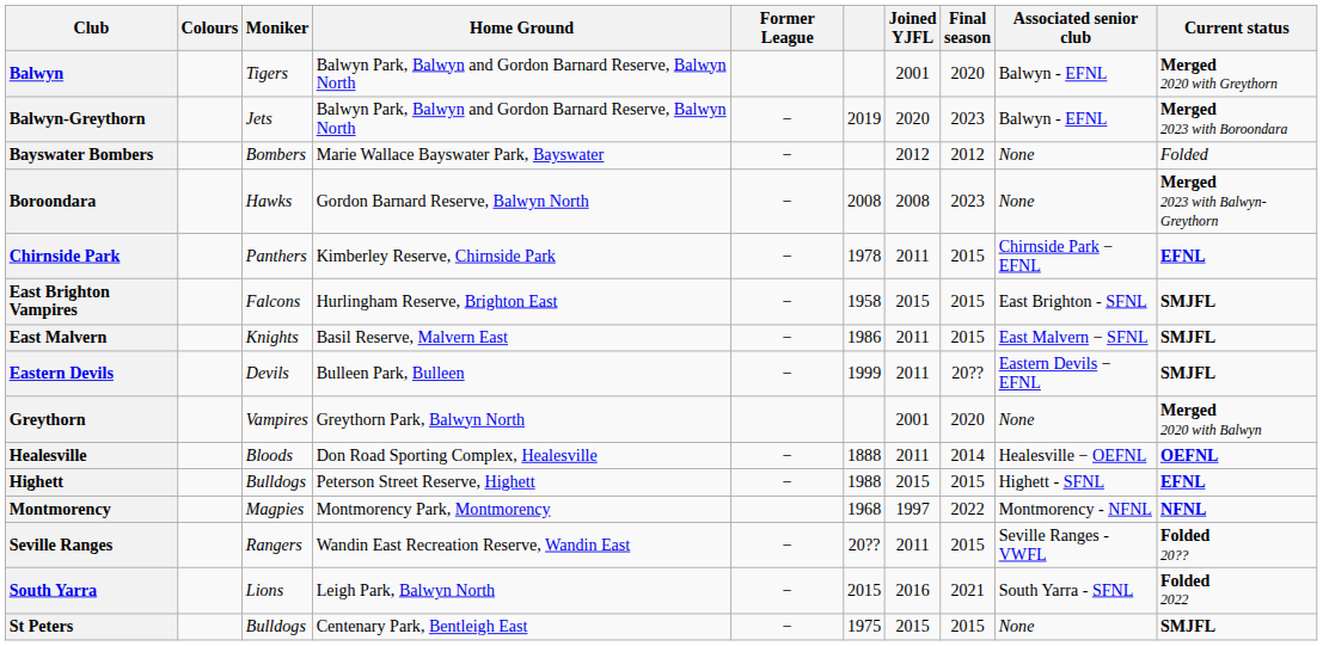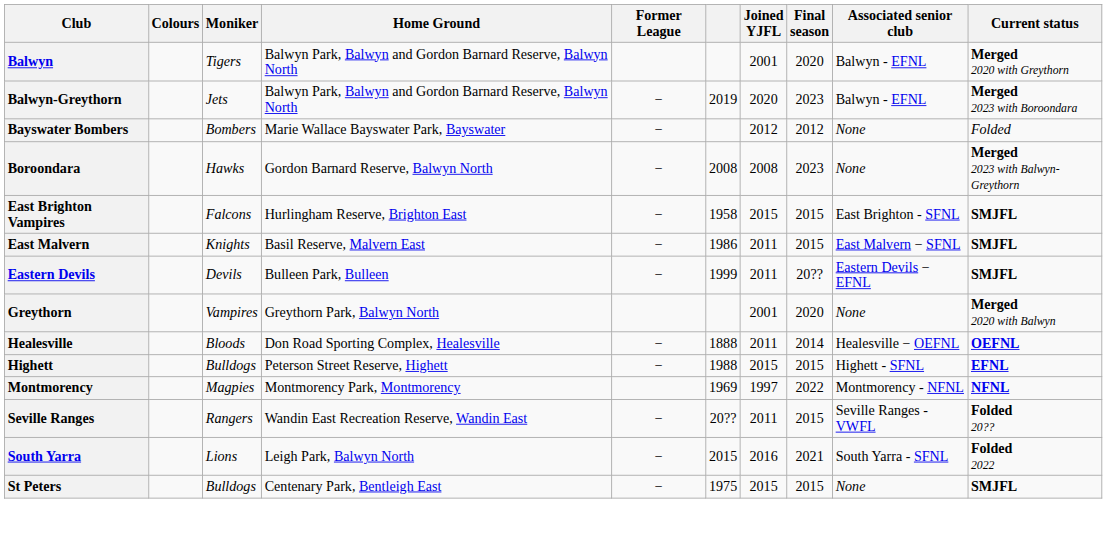 <table class="wikitable sortable">
 <tr>
 <th>Club</th>
 <th class="unsortable">Colours</th>
 <th>Moniker</th>
 <th>Home Ground</th>
 <th>Former League</th>
 <th></th>
 <th>Joined <br> YJFL</th>
 <th>Final <br> season</th>
 <th>Associated senior club</th>
 <th>Current status</th>
 </tr>
 <tr>
 <th style="text-align:left;"><a href='#'>Balwyn</a></th>
 <td></td>
 <td><em>Tigers</em></td>
 <td>Balwyn Park, <a href='#'>Balwyn</a> and Gordon Barnard Reserve, <a href='#'>Balwyn North</a></td>
 <td></td>
 <td></td>
 <td style="text-align:center;">2001</td>
 <td style="text-align:center;">2020</td>
 <td>Balwyn - <a href='#'>EFNL</a></td>
 <td><strong>Merged</strong><br><small><em>2020 with Greythorn</em></small></td>
 </tr>
 <tr>
 <th style="text-align:left;">Balwyn-Greythorn</th>
 <td></td>
 <td><em>Jets</em></td>
 <td>Balwyn Park, <a href='#'>Balwyn</a> and Gordon Barnard Reserve, <a href='#'>Balwyn North</a></td>
 <td style="text-align:center;">−</td>
 <td style="text-align:center;">2019</td>
 <td style="text-align:center;">2020</td>
 <td style="text-align:center;">2023</td>
 <td>Balwyn - <a href='#'>EFNL</a></td>
 <td><strong>Merged</strong><br><small><em>2023 with Boroondara</em></small></td>
 </tr>
 <tr>
 <th style="text-align:left;">Bayswater Bombers</th>
 <td></td>
 <td><em>Bombers</em></td>
 <td>Marie Wallace Bayswater Park, <a href='#'>Bayswater</a></td>
 <td style="text-align:center;">−</td>
 <td></td>
 <td style="text-align:center;">2012</td>
 <td style="text-align:center;">2012</td>
 <td><em>None</em></td>
 <td><em>Folded</em></td>
 </tr>
 <tr>
 <th style="text-align:left;">Boroondara</th>
 <td></td>
 <td><em>Hawks</em></td>
 <td>Gordon Barnard Reserve, <a href='#'>Balwyn North</a></td>
 <td style="text-align:center;">−</td>
 <td style="text-align:center;">2008</td>
 <td style="text-align:center;">2008</td>
 <td style="text-align:center;">2023</td>
 <td><em>None</em></td>
 <td><strong>Merged</strong><br><small><em>2023 with Balwyn-Greythorn</em></small></td>
-</tr>
-<tr>
-<th style="text-align:left;"><a href='#'>Chirnside Park</a></th>
-<td></td>
-<td><em>Panthers</em></td>
-<td>Kimberley Reserve, <a href='#'>Chirnside Park</a></td>
-<td style="text-align:center;">−</td>
-<td style="text-align:center;">1978</td>
-<td style="text-align:center;">2011</td>
-<td style="text-align:center;">2015</td>
-<td><a href='#'>Chirnside Park</a> − <a href='#'>EFNL</a></td>
-<td><strong><a href='#'>EFNL</a></strong></td>
 </tr>
 <tr>
 <th style="text-align:left;">East Brighton Vampires</th>
 <td></td>
 <td><em>Falcons</em></td>
 <td>Hurlingham Reserve, <a href='#'>Brighton East</a></td>
 <td style="text-align:center;">−</td>
 <td style="text-align:center;">1958</td>
 <td style="text-align:center;">2015</td>
 <td style="text-align:center;">2015</td>
 <td>East Brighton - <a href='#'>SFNL</a></td>
 <td><strong>SMJFL</strong></td>
 </tr>
 <tr>
 <th style="text-align:left;">East Malvern</th>
 <td></td>
 <td><em>Knights</em></td>
 <td>Basil Reserve, <a href='#'>Malvern East</a></td>
 <td style="text-align:center;">−</td>
 <td style="text-align:center;">1986</td>
 <td style="text-align:center;">2011</td>
 <td style="text-align:center;">2015</td>
 <td><a href='#'>East Malvern</a> − <a href='#'>SFNL</a></td>
 <td><strong>SMJFL</strong></td>
 </tr>
 <tr>
 <th style="text-align:left;"><a href='#'>Eastern Devils</a></th>
 <td></td>
 <td><em>Devils</em></td>
 <td>Bulleen Park, <a href='#'>Bulleen</a></td>
 <td style="text-align:center;">−</td>
 <td style="text-align:center;">1999</td>
 <td style="text-align:center;">2011</td>
 <td style="text-align:center;">20??</td>
 <td><a href='#'>Eastern Devils</a> − <a href='#'>EFNL</a></td>
 <td><strong>SMJFL</strong></td>
 </tr>
 <tr>
 <th style="text-align:left;">Greythorn</th>
 <td></td>
 <td><em>Vampires</em></td>
 <td>Greythorn Park, <a href='#'>Balwyn North</a></td>
 <td></td>
 <td style="text-align:center;"></td>
 <td style="text-align:center;">2001</td>
 <td style="text-align:center;">2020</td>
 <td><em>None</em></td>
 <td><strong>Merged</strong><br><small><em>2020 with Balwyn</em></small></td>
 </tr>
 <tr>
 <th style="text-align:left;">Healesville</th>
 <td></td>
 <td><em>Bloods</em></td>
 <td>Don Road Sporting Complex, <a href='#'>Healesville</a></td>
 <td style="text-align:center;">−</td>
 <td style="text-align:center;">1888</td>
 <td style="text-align:center;">2011</td>
 <td style="text-align:center;">2014</td>
 <td>Healesville − <a href='#'>OEFNL</a></td>
 <td><strong><a href='#'>OEFNL</a></strong></td>
 </tr>
 <tr>
 <th style="text-align:left;">Highett</th>
 <td></td>
 <td><em>Bulldogs</em></td>
 <td>Peterson Street Reserve, <a href='#'>Highett</a></td>
 <td style="text-align:center;">−</td>
 <td style="text-align:center;">1988</td>
 <td style="text-align:center;">2015</td>
 <td style="text-align:center;">2015</td>
 <td>Highett - <a href='#'>SFNL</a></td>
 <td><strong><a href='#'>EFNL</a></strong></td>
 </tr>
 <tr>
 <th style="text-align:left;">Montmorency</th>
 <td></td>
 <td><em>Magpies</em></td>
 <td>Montmorency Park, <a href='#'>Montmorency</a></td>
 <td></td>
-<td style="text-align:center;">1968</td>
+<td style="text-align:center;">1969</td>
 <td style="text-align:center;">1997</td>
 <td style="text-align:center;">2022</td>
 <td>Montmorency - <a href='#'>NFNL</a></td>
 <td><strong><a href='#'>NFNL</a></strong></td>
 </tr>
 <tr>
 <th style="text-align:left;">Seville Ranges</th>
 <td></td>
 <td><em>Rangers</em></td>
 <td>Wandin East Recreation Reserve, <a href='#'>Wandin East</a></td>
 <td style="text-align:center;">−</td>
 <td style="text-align:center;">20??</td>
 <td style="text-align:center;">2011</td>
 <td style="text-align:center;">2015</td>
 <td>Seville Ranges - <a href='#'>VWFL</a></td>
 <td><strong>Folded</strong> <br><small><em>20??</em></small></td>
 </tr>
 <tr>
 <th style="text-align:left;"><a href='#'>South Yarra</a></th>
 <td></td>
 <td><em>Lions</em></td>
 <td>Leigh Park, <a href='#'>Balwyn North</a></td>
 <td style="text-align:center;">−</td>
 <td style="text-align:center;">2015</td>
 <td style="text-align:center;">2016</td>
 <td style="text-align:center;">2021</td>
 <td>South Yarra - <a href='#'>SFNL</a></td>
 <td><strong>Folded</strong> <br><small><em>2022</em></small></td>
 </tr>
 <tr>
 <th style="text-align:left;">St Peters</th>
 <td></td>
 <td><em>Bulldogs</em></td>
 <td>Centenary Park, <a href='#'>Bentleigh East</a></td>
 <td style="text-align:center;">−</td>
 <td style="text-align:center;">1975</td>
 <td style="text-align:center;">2015</td>
 <td style="text-align:center;">2015</td>
 <td><em>None</em></td>
 <td><strong>SMJFL</strong></td>
 </tr>
 </table>
